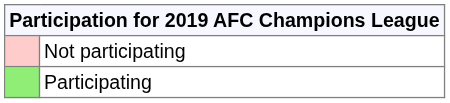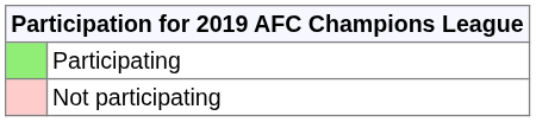 <table cellpadding=3 cellspacing=0 border=1 style="font-size:95%; border:gray solid 1px; border-collapse:collapse">
 <tr>
 <th bgcolor=#f7f8ff colspan=2>Participation for 2019 AFC Champions League</th>
 </tr>
 <tr>
+<td bgcolor=#90ee77 width=20></td>
+<td>Participating</td>
+</tr>
+<tr>
 <td bgcolor=#ffcccc width=20></td>
 <td>Not participating</td>
 </tr>
-<tr>
-<td bgcolor=#90ee77 width=20></td>
-<td>Participating</td>
-</tr>
 </table>
